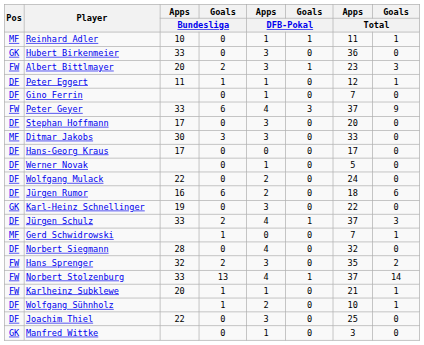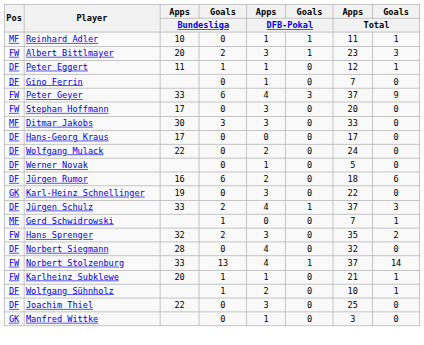 <table class="wikitable sortable" style="text-align:center">
 <tr>
 <th rowspan="2" class="unsortable">Pos</th>
 <th rowspan="2" class="unsortable" width="200">Player</th>
 <th>Apps</th>
 <th>Goals</th>
 <th>Apps</th>
 <th>Goals</th>
 <th>Apps</th>
 <th>Goals</th>
 </tr>
 <tr class="unsortable">
 <th colspan="2" width="125"><a href='#'>Bundesliga</a></th>
 <th colspan="2" width="125"><a href='#'>DFB-Pokal</a></th>
 <th colspan="2" width="125">Total</th>
 </tr>
 <tr>
 <td><a href='#'>MF</a></td>
 <td align="left"> <a href='#'>Reinhard Adler</a></td>
 <td>10</td>
 <td>0</td>
 <td>1</td>
 <td>1</td>
 <td>11</td>
 <td>1</td>
-</tr>
-<tr>
-<td><a href='#'>GK</a></td>
-<td align="left"> <a href='#'>Hubert Birkenmeier</a></td>
-<td>33</td>
-<td>0</td>
-<td>3</td>
-<td>0</td>
-<td>36</td>
-<td>0</td>
 </tr>
 <tr>
 <td><a href='#'>FW</a></td>
 <td align="left"> <a href='#'>Albert Bittlmayer</a></td>
 <td>20</td>
 <td>2</td>
 <td>3</td>
 <td>1</td>
 <td>23</td>
 <td>3</td>
 </tr>
 <tr>
 <td><a href='#'>DF</a></td>
 <td align="left"> <a href='#'>Peter Eggert</a></td>
 <td>11</td>
 <td>1</td>
 <td>1</td>
 <td>0</td>
 <td>12</td>
 <td>1</td>
 </tr>
 <tr>
 <td><a href='#'>DF</a></td>
 <td align="left"> <a href='#'>Gino Ferrin</a></td>
 <td></td>
 <td>0</td>
 <td>1</td>
 <td>0</td>
 <td>7</td>
 <td>0</td>
 </tr>
 <tr>
 <td><a href='#'>FW</a></td>
 <td align="left"> <a href='#'>Peter Geyer</a></td>
 <td>33</td>
 <td>6</td>
 <td>4</td>
 <td>3</td>
 <td>37</td>
 <td>9</td>
 </tr>
 <tr>
-<td><a href='#'>DF</a></td>
+<td><a href='#'>FW</a></td>
 <td align="left"> <a href='#'>Stephan Hoffmann</a></td>
 <td>17</td>
 <td>0</td>
 <td>3</td>
 <td>0</td>
 <td>20</td>
 <td>0</td>
 </tr>
 <tr>
 <td><a href='#'>MF</a></td>
 <td align="left"> <a href='#'>Ditmar Jakobs</a></td>
 <td>30</td>
 <td>3</td>
 <td>3</td>
 <td>0</td>
 <td>33</td>
 <td>0</td>
 </tr>
 <tr>
 <td><a href='#'>DF</a></td>
 <td align="left"> <a href='#'>Hans-Georg Kraus</a></td>
 <td>17</td>
 <td>0</td>
 <td>0</td>
 <td>0</td>
 <td>17</td>
 <td>0</td>
 </tr>
 <tr>
 <td><a href='#'>DF</a></td>
+<td align="left"> <a href='#'>Wolfgang Mulack</a></td>
+<td>22</td>
+<td>0</td>
+<td>2</td>
+<td>0</td>
+<td>24</td>
+<td>0</td>
+</tr>
+<tr>
+<td><a href='#'>DF</a></td>
 <td align="left"> <a href='#'>Werner Novak</a></td>
 <td></td>
 <td>0</td>
 <td>1</td>
 <td>0</td>
 <td>5</td>
-<td>0</td>
-</tr>
-<tr>
-<td><a href='#'>DF</a></td>
-<td align="left"> <a href='#'>Wolfgang Mulack</a></td>
-<td>22</td>
-<td>0</td>
-<td>2</td>
-<td>0</td>
-<td>24</td>
 <td>0</td>
 </tr>
 <tr>
 <td><a href='#'>DF</a></td>
 <td align="left"> <a href='#'>Jürgen Rumor</a></td>
 <td>16</td>
 <td>6</td>
 <td>2</td>
 <td>0</td>
 <td>18</td>
 <td>6</td>
 </tr>
 <tr>
 <td><a href='#'>GK</a></td>
 <td align="left"> <a href='#'>Karl-Heinz Schnellinger</a></td>
 <td>19</td>
 <td>0</td>
 <td>3</td>
 <td>0</td>
 <td>22</td>
 <td>0</td>
 </tr>
 <tr>
 <td><a href='#'>DF</a></td>
 <td align="left"> <a href='#'>Jürgen Schulz</a></td>
 <td>33</td>
 <td>2</td>
 <td>4</td>
 <td>1</td>
 <td>37</td>
 <td>3</td>
 </tr>
 <tr>
 <td><a href='#'>MF</a></td>
 <td align="left"> <a href='#'>Gerd Schwidrowski</a></td>
 <td></td>
 <td>1</td>
 <td>0</td>
 <td>0</td>
 <td>7</td>
 <td>1</td>
 </tr>
 <tr>
+<td><a href='#'>FW</a></td>
+<td align="left"> <a href='#'>Hans Sprenger</a></td>
+<td>32</td>
+<td>2</td>
+<td>3</td>
+<td>0</td>
+<td>35</td>
+<td>2</td>
+</tr>
+<tr>
 <td><a href='#'>DF</a></td>
 <td align="left"> <a href='#'>Norbert Siegmann</a></td>
 <td>28</td>
 <td>0</td>
 <td>4</td>
 <td>0</td>
 <td>32</td>
 <td>0</td>
-</tr>
-<tr>
-<td><a href='#'>FW</a></td>
-<td align="left"> <a href='#'>Hans Sprenger</a></td>
-<td>32</td>
-<td>2</td>
-<td>3</td>
-<td>0</td>
-<td>35</td>
-<td>2</td>
 </tr>
 <tr>
 <td><a href='#'>FW</a></td>
 <td align="left"> <a href='#'>Norbert Stolzenburg</a></td>
 <td>33</td>
 <td>13</td>
 <td>4</td>
 <td>1</td>
 <td>37</td>
 <td>14</td>
 </tr>
 <tr>
 <td><a href='#'>FW</a></td>
 <td align="left"> <a href='#'>Karlheinz Subklewe</a></td>
 <td>20</td>
 <td>1</td>
 <td>1</td>
 <td>0</td>
 <td>21</td>
 <td>1</td>
 </tr>
 <tr>
 <td><a href='#'>DF</a></td>
 <td align="left"> <a href='#'>Wolfgang Sühnholz</a></td>
 <td></td>
 <td>1</td>
 <td>2</td>
 <td>0</td>
 <td>10</td>
 <td>1</td>
 </tr>
 <tr>
 <td><a href='#'>DF</a></td>
 <td align="left"> <a href='#'>Joachim Thiel</a></td>
 <td>22</td>
 <td>0</td>
 <td>3</td>
 <td>0</td>
 <td>25</td>
 <td>0</td>
 </tr>
 <tr>
 <td><a href='#'>GK</a></td>
 <td align="left"> <a href='#'>Manfred Wittke</a></td>
 <td></td>
 <td>0</td>
 <td>1</td>
 <td>0</td>
 <td>3</td>
 <td>0</td>
 </tr>
 </table>
